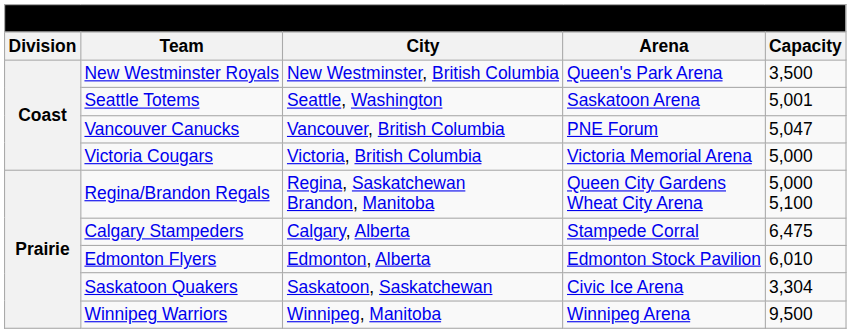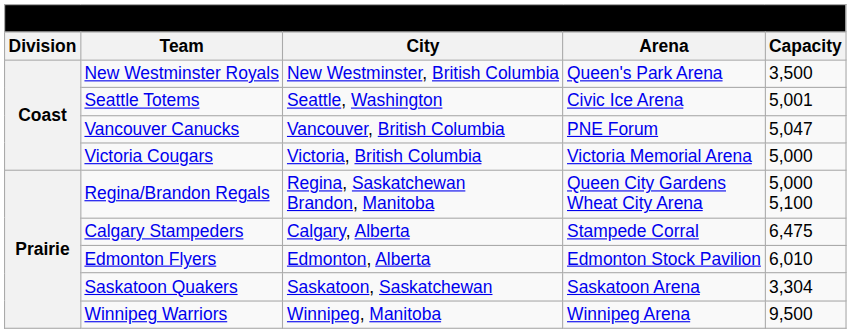 <table class="wikitable" style="width:auto">
 <tr>
 <td bgcolor="#000000" align="center" colspan="6"><strong><span>1955–56 Western Hockey League</span></strong></td>
 </tr>
 <tr>
 <th>Division</th>
 <th>Team</th>
 <th>City</th>
 <th>Arena</th>
 <th>Capacity</th>
 </tr>
 <tr>
 <th rowspan="4">Coast</th>
 <td><a href='#'>New Westminster Royals</a></td>
 <td><a href='#'>New Westminster</a>, <a href='#'>British Columbia</a></td>
 <td><a href='#'>Queen's Park Arena</a></td>
 <td>3,500</td>
 </tr>
 <tr>
 <td><a href='#'>Seattle Totems</a></td>
 <td><a href='#'>Seattle</a>, <a href='#'>Washington</a></td>
-<td><a href='#'>Saskatoon Arena</a></td>
+<td><a href='#'>Civic Ice Arena</a></td>
 <td>5,001</td>
 </tr>
 <tr>
 <td><a href='#'>Vancouver Canucks</a></td>
 <td><a href='#'>Vancouver</a>, <a href='#'>British Columbia</a></td>
 <td><a href='#'>PNE Forum</a></td>
 <td>5,047</td>
 </tr>
 <tr>
 <td><a href='#'>Victoria Cougars</a></td>
 <td><a href='#'>Victoria</a>, <a href='#'>British Columbia</a></td>
 <td><a href='#'>Victoria Memorial Arena</a></td>
 <td>5,000</td>
 </tr>
 <tr>
 <th rowspan="5">Prairie</th>
 <td><a href='#'>Regina/Brandon Regals</a></td>
 <td><a href='#'>Regina</a>, <a href='#'>Saskatchewan</a> <br> <a href='#'>Brandon</a>, <a href='#'>Manitoba</a></td>
 <td><a href='#'>Queen City Gardens</a> <br> <a href='#'>Wheat City Arena</a></td>
 <td>5,000 <br> 5,100</td>
 </tr>
 <tr>
 <td><a href='#'>Calgary Stampeders</a></td>
 <td><a href='#'>Calgary</a>, <a href='#'>Alberta</a></td>
 <td><a href='#'>Stampede Corral</a></td>
 <td>6,475</td>
 </tr>
 <tr>
 <td><a href='#'>Edmonton Flyers</a></td>
 <td><a href='#'>Edmonton</a>, <a href='#'>Alberta</a></td>
 <td><a href='#'>Edmonton Stock Pavilion</a></td>
 <td>6,010</td>
 </tr>
 <tr>
 <td><a href='#'>Saskatoon Quakers</a></td>
 <td><a href='#'>Saskatoon</a>, <a href='#'>Saskatchewan</a></td>
-<td><a href='#'>Civic Ice Arena</a></td>
+<td><a href='#'>Saskatoon Arena</a></td>
 <td>3,304</td>
 </tr>
 <tr>
 <td><a href='#'>Winnipeg Warriors</a></td>
 <td><a href='#'>Winnipeg</a>, <a href='#'>Manitoba</a></td>
 <td><a href='#'>Winnipeg Arena</a></td>
 <td>9,500</td>
 </tr>
 </table>
